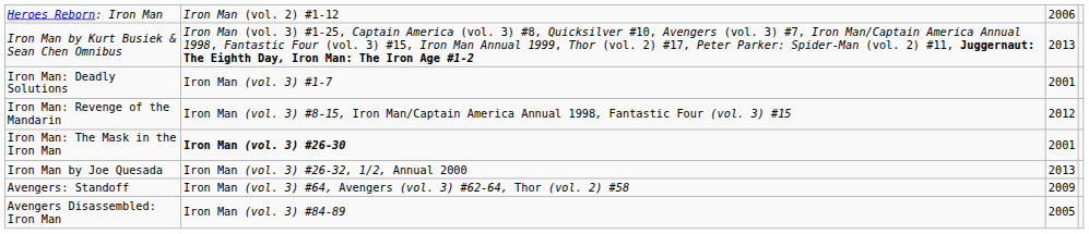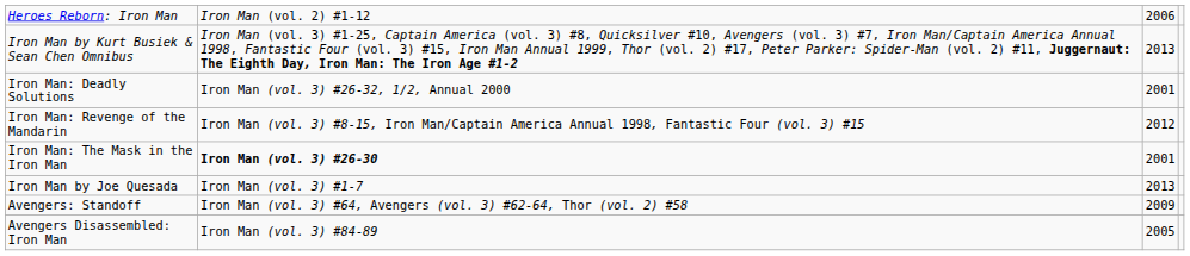 <table class="wikitable sortable">
 <tr>
 <td><em><a href='#'>Heroes Reborn</a>: Iron Man</em></td>
 <td><em>Iron Man</em> (vol. 2) #1-12</td>
 <td>2006</td>
 <td></td>
 </tr>
 <tr>
 <td><em>Iron Man by Kurt Busiek & Sean Chen Omnibus</em></td>
 <td><em>Iron Man</em> (vol. 3) #1-25, <em>Captain America</em> (vol. 3) #8, <em>Quicksilver</em> #10, <em>Avengers</em> (vol. 3) #7, <em>Iron Man/Captain America Annual 1998</em>, <em>Fantastic Four</em> (vol. 3) #15, <em>Iron Man Annual 1999</em>, <em>Thor</em> (vol. 2) #17, <em>Peter Parker: Spider-Man</em> (vol. 2) #11, <strong>Juggernaut: The Eighth Day<em>, </em>Iron Man: The Iron Age<em> #1-2</td>
 <td>2013</td>
 <td></td>
 </tr>
 <tr>
 <td></em>Iron Man: Deadly Solutions<em></td>
-<td></em>Iron Man<em> (vol. 3) #1-7</td>
+<td></em>Iron Man<em> (vol. 3) #26-32, 1/2, </em>Annual 2000<em></td>
 <td>2001</td>
 <td></td>
 </tr>
 <tr>
 <td></em>Iron Man: Revenge of the Mandarin<em></td>
 <td></em>Iron Man<em> (vol. 3) #8-15, </em>Iron Man/Captain America Annual 1998<em>, </em>Fantastic Four<em> (vol. 3) #15</td>
 <td>2012</td>
 <td></td>
 </tr>
 <tr>
 <td></em>Iron Man: The Mask in the Iron Man<em></td>
 <td><strong></em>Iron Man<em> (vol. 3) #26-30</strong></td>
 <td>2001</td>
 <td></td>
 </tr>
 <tr>
 <td></em>Iron Man by Joe Quesada<em></td>
-<td></em>Iron Man<em> (vol. 3) #26-32, 1/2, </em>Annual 2000<em></td>
+<td></em>Iron Man<em> (vol. 3) #1-7</td>
 <td>2013</td>
 <td></td>
 </tr>
 <tr>
 <td></em>Avengers: Standoff<em></td>
 <td></em>Iron Man<em> (vol. 3) #64, </em>Avengers<em> (vol. 3) #62-64, </em>Thor<em> (vol. 2) #58</td>
 <td>2009</td>
 <td></td>
 </tr>
 <tr>
 <td></em>Avengers Disassembled: Iron Man<em></td>
 <td></em>Iron Man<em> (vol. 3) #84-89</td>
 <td>2005</td>
 <td></td>
 </tr>
 </table>
